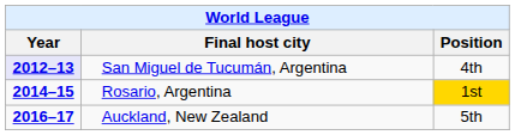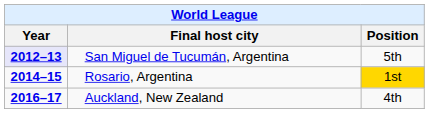 <table class="wikitable" style="text-align: center;">
 <tr>
 <th colspan=4 style="background-color: #ddeeff;"><a href='#'>World League</a></th>
 </tr>
 <tr>
 <th style="width: 70px;">Year</th>
 <th style="width: 350px;">Final host city</th>
 <th style="width: 70px;">Position</th>
 </tr>
 <tr>
 <td style="background: lavender;"><strong><a href='#'>2012–13</a></strong></td>
 <td style="text-align: left; padding-left: 20px;"> <a href='#'>San Miguel de Tucumán</a>, Argentina</td>
-<td>4th</td>
+<td>5th</td>
 </tr>
 <tr>
 <td><strong><a href='#'>2014–15</a></strong></td>
 <td style="text-align: left; padding-left: 20px;"> <a href='#'>Rosario</a>, Argentina</td>
 <td style="background-color: gold">1st</td>
 </tr>
 <tr>
 <td><strong><a href='#'>2016–17</a></strong></td>
 <td style="text-align: left; padding-left: 20px;"> <a href='#'>Auckland</a>, New Zealand</td>
-<td>5th</td>
+<td>4th</td>
 </tr>
 </table>
